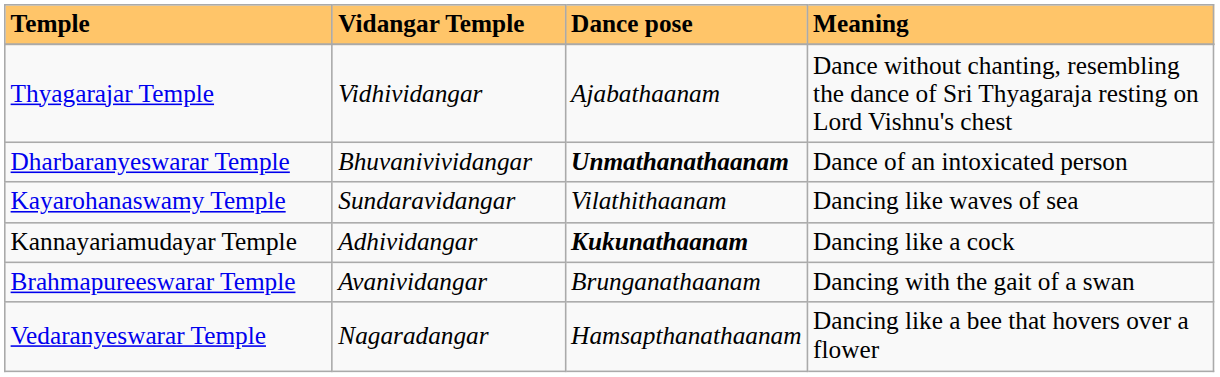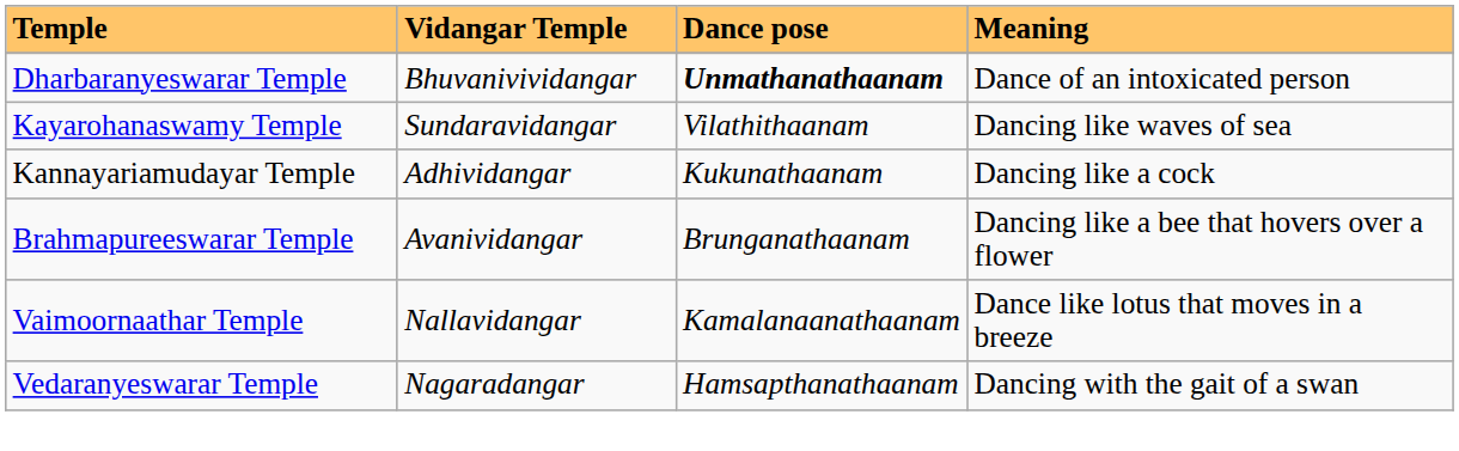 <table class="wikitable sortable">
 <tr style="background:#FFC569">
 <td width="200pt"><strong>Temple</strong></td>
 <td width="140pt"><strong>Vidangar Temple</strong></td>
 <td width="140pt"><strong>Dance pose</strong></td>
 <td width="250pt"><strong>Meaning</strong></td>
 </tr>
 <tr align ="center">
 </tr>
 <tr style="background:#ffe;">
-</tr>
-<tr>
-<td><a href='#'>Thyagarajar Temple</a></td>
-<td><em>Vidhividangar</em></td>
-<td><em>Ajabathaanam</em></td>
-<td>Dance without chanting, resembling the dance of Sri Thyagaraja resting on Lord Vishnu's chest</td>
 </tr>
 <tr>
 <td><a href='#'>Dharbaranyeswarar Temple</a></td>
 <td><em>Bhuvanivividangar</em></td>
 <td><strong><em>Unmathanathaanam</em></strong></td>
 <td>Dance of an intoxicated person</td>
 </tr>
 <tr>
 <td><a href='#'>Kayarohanaswamy Temple</a></td>
 <td><em>Sundaravidangar</em></td>
 <td><em>Vilathithaanam</em></td>
 <td>Dancing like waves of sea</td>
 </tr>
 <tr>
 <td>Kannayariamudayar Temple</td>
 <td><em>Adhividangar</em></td>
-<td><strong><em>Kukunathaanam</em></strong></td>
+<td><em>Kukunathaanam</em></td>
 <td>Dancing like a cock</td>
 </tr>
 <tr>
 <td><a href='#'>Brahmapureeswarar Temple</a></td>
 <td><em>Avanividangar</em></td>
 <td><em>Brunganathaanam</em></td>
-<td>Dancing with the gait of a swan</td>
+<td>Dancing like a bee that hovers over a flower</td>
+</tr>
+<tr>
+<td><a href='#'>Vaimoornaathar Temple</a></td>
+<td><em>Nallavidangar</em></td>
+<td><em>Kamalanaanathaanam</em></td>
+<td>Dance like lotus that moves in a breeze</td>
 </tr>
 <tr>
 <td><a href='#'>Vedaranyeswarar Temple</a></td>
 <td><em>Nagaradangar</em></td>
 <td><em>Hamsapthanathaanam</em></td>
-<td>Dancing like a bee that hovers over a flower</td>
+<td>Dancing with the gait of a swan</td>
 </tr>
 </table>
